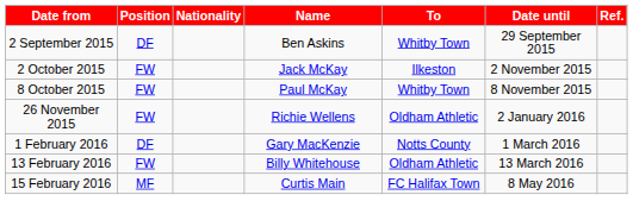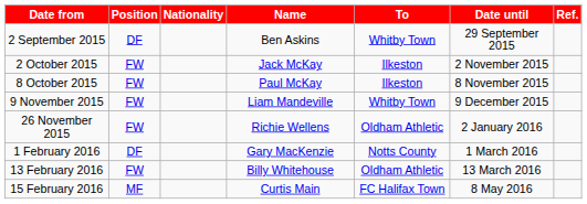 <table class="wikitable"  style="text-align:center; font-size:90%; ">
 <tr>
 <th style="background:#FF0000; color:white; width:120px;">Date from</th>
 <th style="background:#FF0000; color:white; width:50px;">Position</th>
 <th style="background:#FF0000; color:white; width:50px;">Nationality</th>
 <th style="background:#FF0000; color:white; width:150px;">Name</th>
 <th style="background:#FF0000; color:white; width:110px;">To</th>
 <th style="background:#FF0000; color:white; width:120px;">Date until</th>
 <th style="background:#FF0000; color:white; width:25px;">Ref.</th>
 </tr>
 <tr>
 <td>2 September 2015</td>
 <td><a href='#'>DF</a></td>
 <td></td>
 <td>Ben Askins</td>
 <td><a href='#'>Whitby Town</a></td>
 <td>29 September 2015</td>
 <td></td>
 </tr>
 <tr>
 <td>2 October 2015</td>
 <td><a href='#'>FW</a></td>
 <td></td>
 <td><a href='#'>Jack McKay</a></td>
 <td><a href='#'>Ilkeston</a></td>
 <td>2 November 2015</td>
 <td></td>
 </tr>
 <tr>
 <td>8 October 2015</td>
 <td><a href='#'>FW</a></td>
 <td></td>
 <td><a href='#'>Paul McKay</a></td>
+<td><a href='#'>Ilkeston</a></td>
+<td>8 November 2015</td>
+<td></td>
+</tr>
+<tr>
+<td>9 November 2015</td>
+<td><a href='#'>FW</a></td>
+<td></td>
+<td><a href='#'>Liam Mandeville</a></td>
 <td><a href='#'>Whitby Town</a></td>
-<td>8 November 2015</td>
+<td>9 December 2015</td>
 <td></td>
 </tr>
 <tr>
 <td>26 November 2015</td>
 <td><a href='#'>FW</a></td>
 <td></td>
 <td><a href='#'>Richie Wellens</a></td>
 <td><a href='#'>Oldham Athletic</a></td>
 <td>2 January 2016</td>
 <td></td>
 </tr>
 <tr>
 <td>1 February 2016</td>
 <td><a href='#'>DF</a></td>
 <td></td>
 <td><a href='#'>Gary MacKenzie</a></td>
 <td><a href='#'>Notts County</a></td>
 <td>1 March 2016</td>
 <td></td>
 </tr>
 <tr>
 <td>13 February 2016</td>
 <td><a href='#'>FW</a></td>
 <td></td>
 <td><a href='#'>Billy Whitehouse</a></td>
 <td><a href='#'>Oldham Athletic</a></td>
 <td>13 March 2016</td>
 <td></td>
 </tr>
 <tr>
 <td>15 February 2016</td>
 <td><a href='#'>MF</a></td>
 <td></td>
 <td><a href='#'>Curtis Main</a></td>
 <td><a href='#'>FC Halifax Town</a></td>
 <td>8 May 2016</td>
 <td></td>
 </tr>
 </table>
